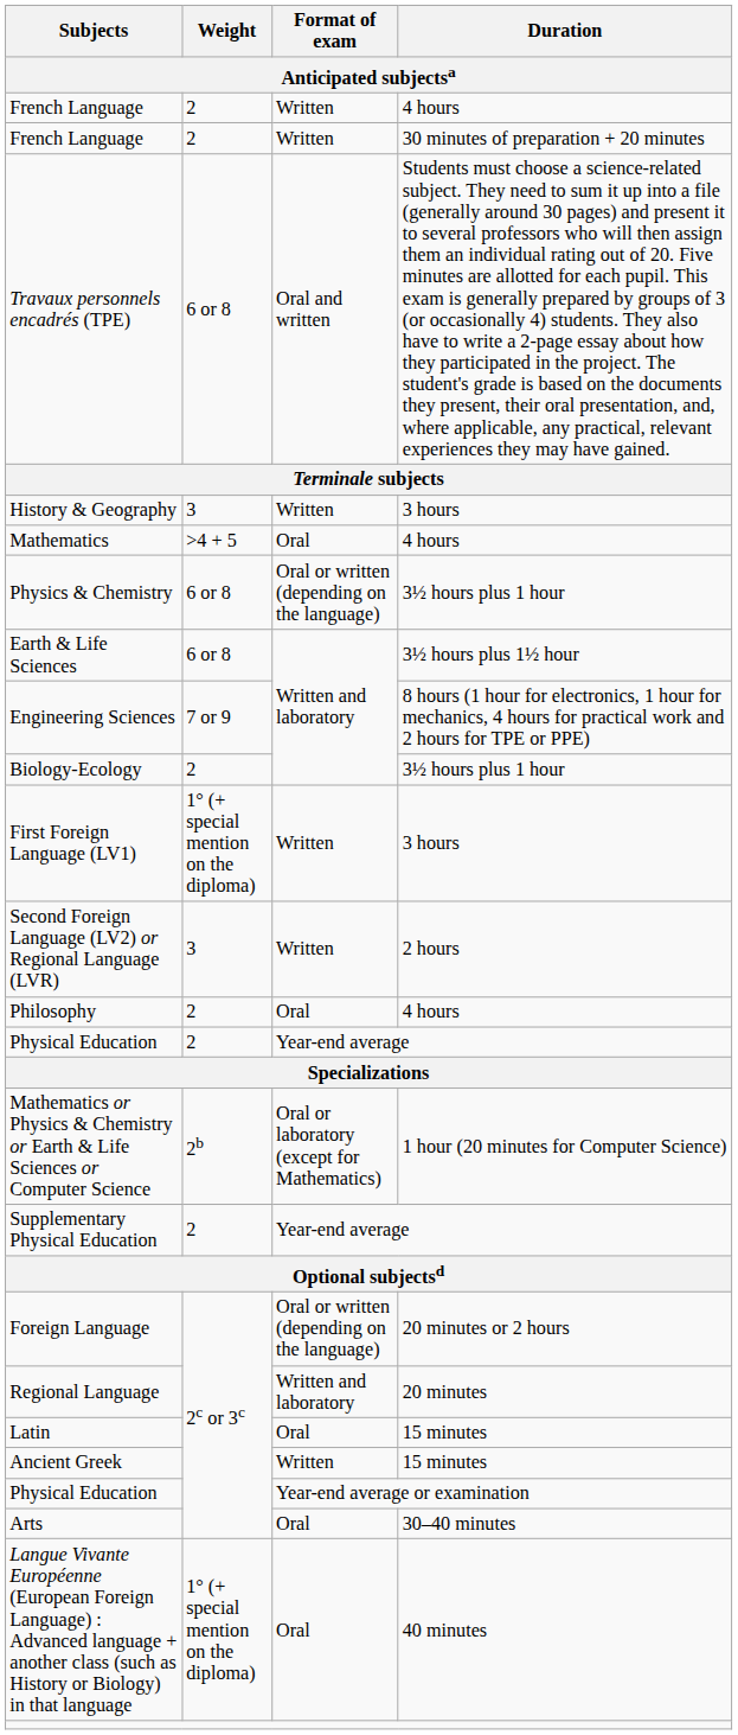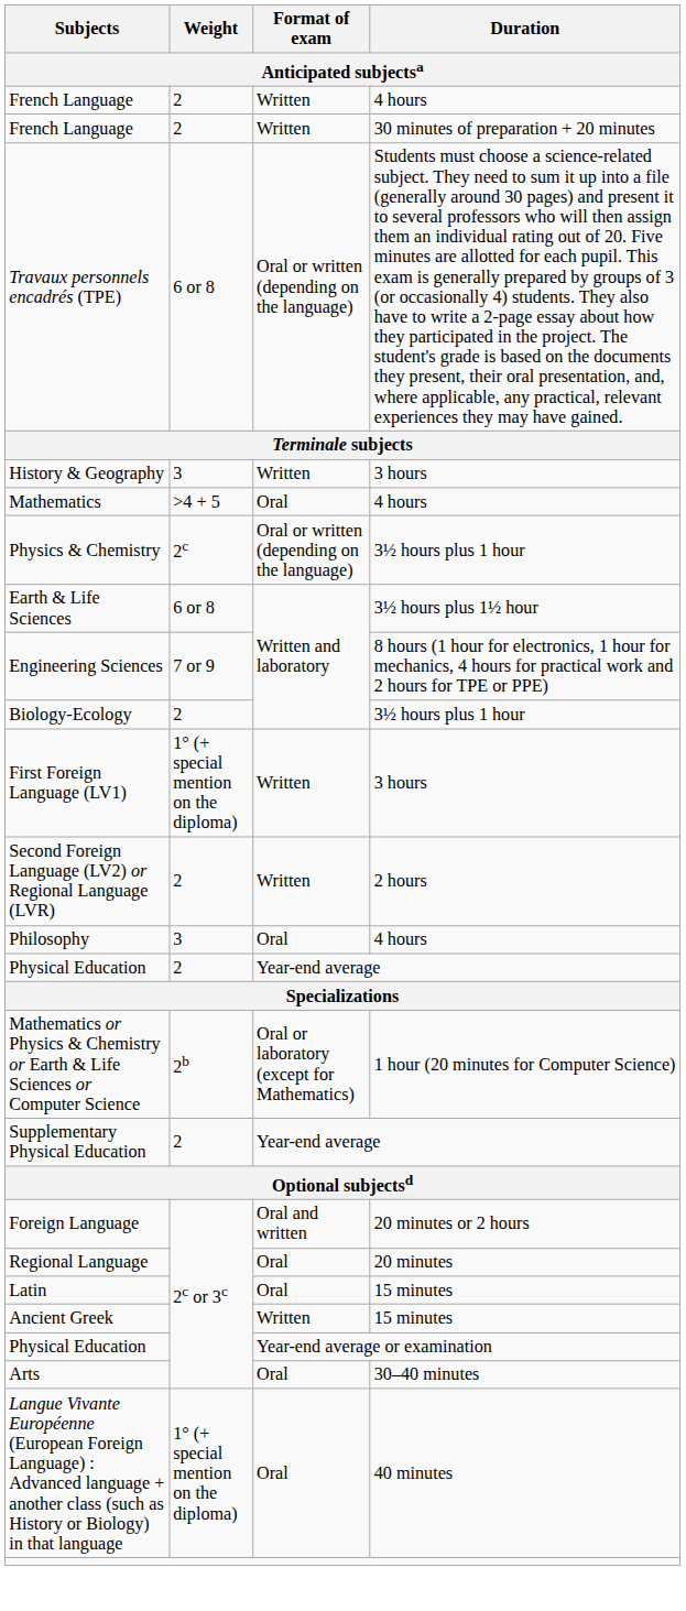 <table class="wikitable">
 <tr>
 <th>Subjects</th>
 <th>Weight</th>
 <th>Format of exam</th>
 <th>Duration</th>
 </tr>
 <tr>
 <th colspan="4">Anticipated subjects<sup>a</sup></th>
 </tr>
 <tr>
 <td>French Language</td>
 <td>2</td>
 <td>Written</td>
 <td>4 hours</td>
 </tr>
 <tr>
 <td>French Language</td>
 <td>2</td>
 <td>Written</td>
 <td>30 minutes of preparation + 20 minutes</td>
 </tr>
 <tr>
 <td><em>Travaux personnels encadrés</em> (TPE)</td>
 <td>6 or 8</td>
-<td>Oral and written</td>
+<td>Oral or written (depending on the language)</td>
 <td>Students must choose a science-related subject. They need to sum it up into a file (generally around 30 pages) and present it to several professors who will then assign them an individual rating out of 20. Five minutes are allotted for each pupil. This exam is generally prepared by groups of 3 (or occasionally 4) students.  They also have to write a 2-page essay about how they participated in the project. The student's grade is based on the documents they present, their oral presentation, and, where applicable, any practical, relevant experiences they may have gained.</td>
 </tr>
 <tr>
 <th colspan="4"><em>Terminale</em> subjects</th>
 </tr>
 <tr>
 <td>History & Geography</td>
 <td>3</td>
 <td>Written</td>
 <td>3 hours</td>
 </tr>
 <tr>
 <td>Mathematics</td>
 <td>>4 + 5</td>
 <td>Oral</td>
 <td>4 hours</td>
 </tr>
 <tr>
 <td>Physics & Chemistry</td>
-<td>6 or 8</td>
+<td>2<sup>c</sup></td>
 <td>Oral or written (depending on the language)</td>
 <td>3½ hours plus 1 hour</td>
 </tr>
 <tr>
 <td>Earth & Life Sciences</td>
 <td>6 or 8</td>
 <td rowspan=3>Written and laboratory</td>
 <td>3½ hours plus 1½ hour</td>
 </tr>
 <tr>
 <td>Engineering Sciences</td>
 <td>7 or 9</td>
 <td>8 hours (1 hour for electronics, 1 hour for mechanics, 4 hours for practical work and 2 hours for TPE or PPE)</td>
 </tr>
 <tr>
 <td>Biology-Ecology</td>
 <td>2</td>
 <td>3½ hours plus 1 hour</td>
 </tr>
 <tr>
 <td>First Foreign Language (LV1)</td>
 <td>1° (+ special mention on the diploma)</td>
 <td>Written</td>
 <td>3 hours</td>
 </tr>
 <tr>
 <td>Second Foreign Language (LV2) <em>or</em> Regional Language (LVR)</td>
-<td>3</td>
+<td>2</td>
 <td>Written</td>
 <td>2 hours</td>
 </tr>
 <tr>
 <td>Philosophy</td>
-<td>2</td>
+<td>3</td>
 <td>Oral</td>
 <td>4 hours</td>
 </tr>
 <tr>
 <td>Physical Education</td>
 <td>2</td>
 <td colspan="2">Year-end average</td>
 </tr>
 <tr>
 <th colspan="4">Specializations</th>
 </tr>
 <tr>
 <td>Mathematics <em>or</em> Physics & Chemistry <em>or</em> Earth & Life Sciences <em>or</em> Computer Science</td>
 <td>2<sup>b</sup></td>
 <td>Oral or laboratory (except for Mathematics)</td>
 <td>1 hour (20 minutes for Computer Science)</td>
 </tr>
 <tr>
 <td>Supplementary Physical Education</td>
 <td>2</td>
 <td colspan="2">Year-end average</td>
 </tr>
 <tr>
 <th colspan="4">Optional subjects<sup>d</sup></th>
 </tr>
 <tr>
 <td>Foreign Language</td>
 <td rowspan="6">2<sup>c</sup> or 3<sup>c</sup></td>
-<td>Oral or written (depending on the language)</td>
+<td>Oral and written</td>
 <td>20 minutes or 2 hours</td>
 </tr>
 <tr>
 <td>Regional Language</td>
-<td>Written and laboratory</td>
+<td>Oral</td>
 <td>20 minutes</td>
 </tr>
 <tr>
 <td>Latin</td>
 <td>Oral</td>
 <td>15 minutes</td>
 </tr>
 <tr>
 <td>Ancient Greek</td>
 <td>Written</td>
 <td>15 minutes</td>
 </tr>
 <tr>
 <td>Physical Education</td>
 <td colspan="2">Year-end average or examination</td>
 </tr>
 <tr>
 <td>Arts</td>
 <td>Oral</td>
 <td>30–40 minutes</td>
 </tr>
 <tr>
 <td><em>Langue Vivante Européenne</em> (European Foreign Language) : Advanced language + another class (such as History or Biology) in that language</td>
 <td>1° (+ special mention on the diploma)</td>
 <td>Oral</td>
 <td>40 minutes</td>
 </tr>
 <tr>
 <td colspan="5"></td>
 </tr>
 </table>
